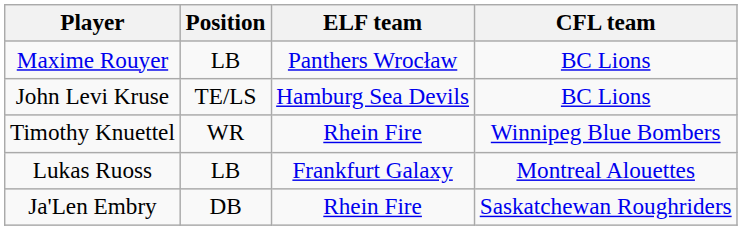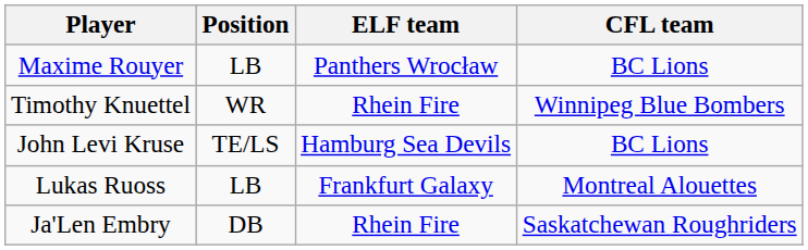 <table class="wikitable sortable" style="text-align:center;">
 <tr>
 <th>Player</th>
 <th>Position</th>
 <th>ELF team</th>
 <th>CFL team</th>
 </tr>
 <tr>
 <td><a href='#'>Maxime Rouyer</a></td>
 <td>LB</td>
 <td><a href='#'>Panthers Wrocław</a></td>
 <td><a href='#'>BC Lions</a></td>
 </tr>
 <tr>
+<td>Timothy Knuettel</td>
+<td>WR</td>
+<td><a href='#'>Rhein Fire</a></td>
+<td><a href='#'>Winnipeg Blue Bombers</a></td>
+</tr>
+<tr>
 <td>John Levi Kruse</td>
 <td>TE/LS</td>
 <td><a href='#'>Hamburg Sea Devils</a></td>
 <td><a href='#'>BC Lions</a></td>
-</tr>
-<tr>
-<td>Timothy Knuettel</td>
-<td>WR</td>
-<td><a href='#'>Rhein Fire</a></td>
-<td><a href='#'>Winnipeg Blue Bombers</a></td>
 </tr>
 <tr>
 <td>Lukas Ruoss</td>
 <td>LB</td>
 <td><a href='#'>Frankfurt Galaxy</a></td>
 <td><a href='#'>Montreal Alouettes</a></td>
 </tr>
 <tr>
 <td>Ja'Len Embry</td>
 <td>DB</td>
 <td><a href='#'>Rhein Fire</a></td>
 <td><a href='#'>Saskatchewan Roughriders</a></td>
 </tr>
 </table>
